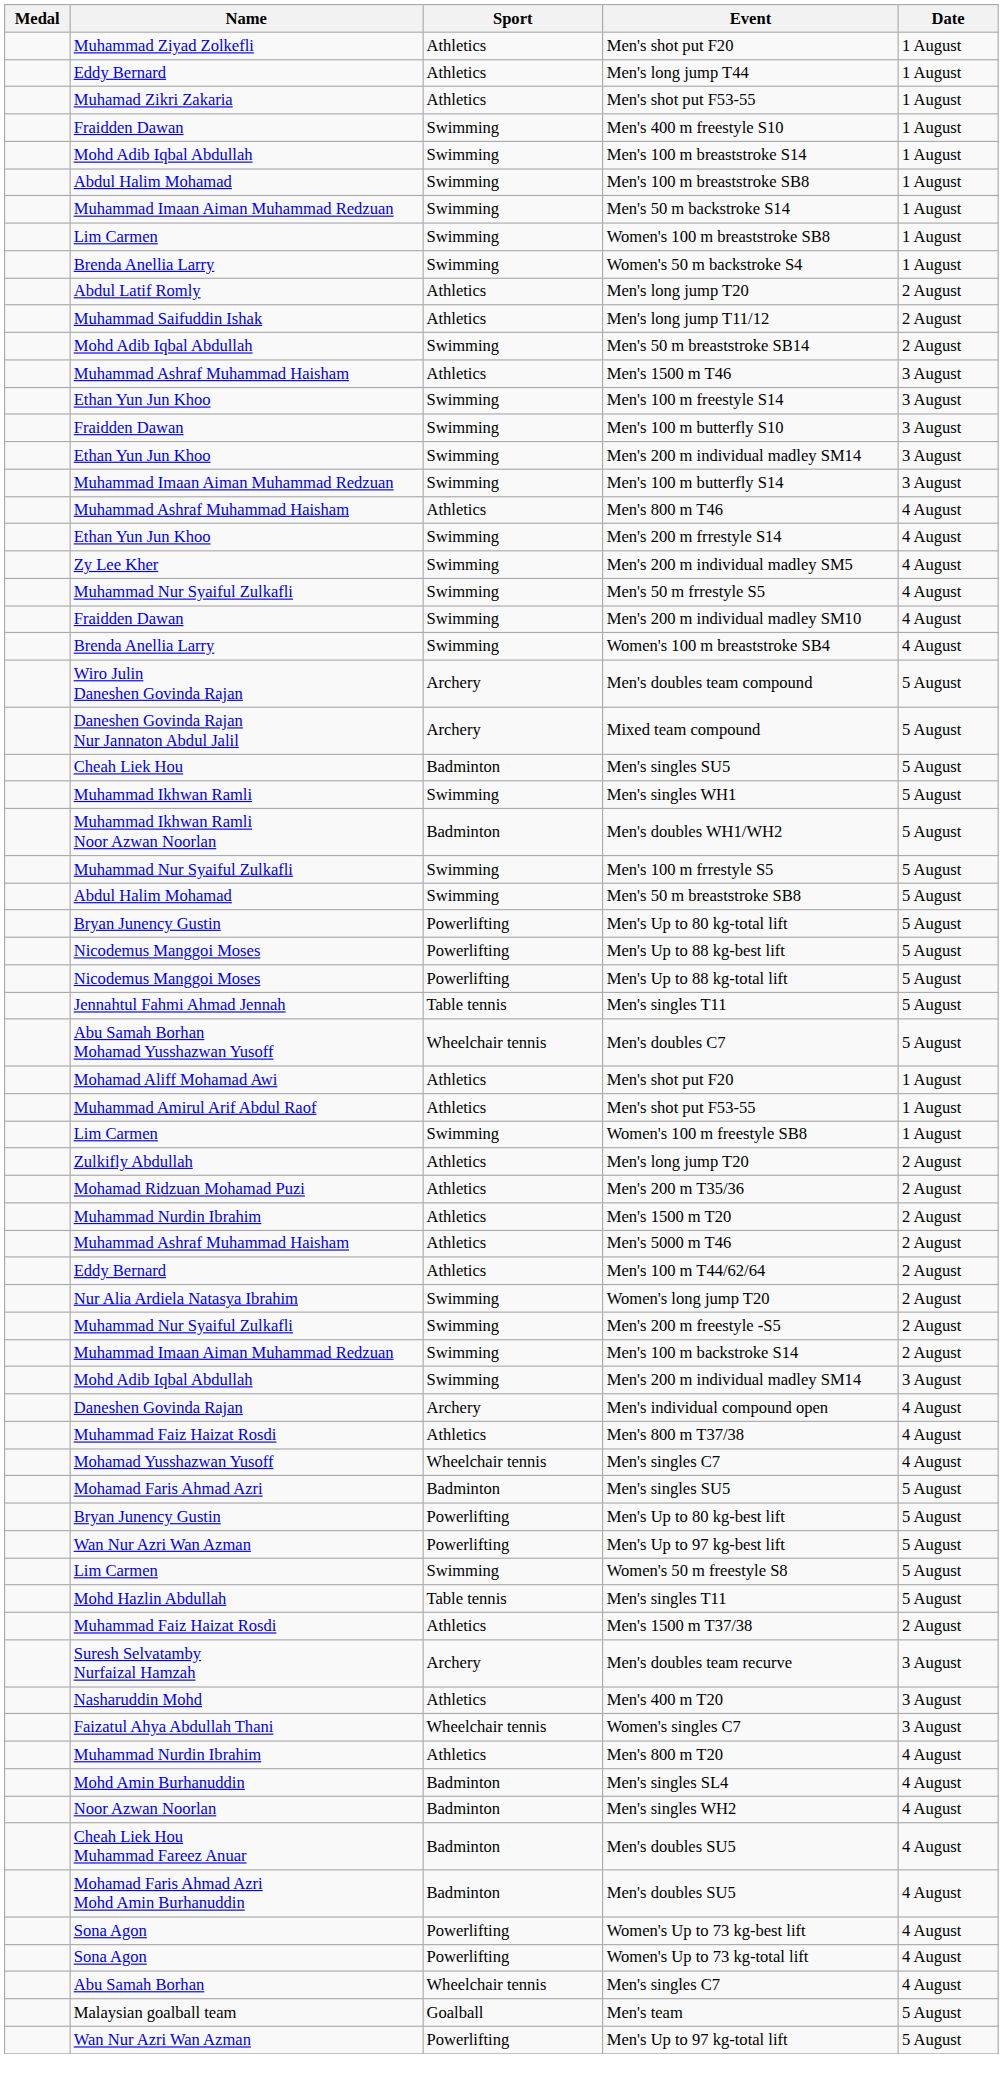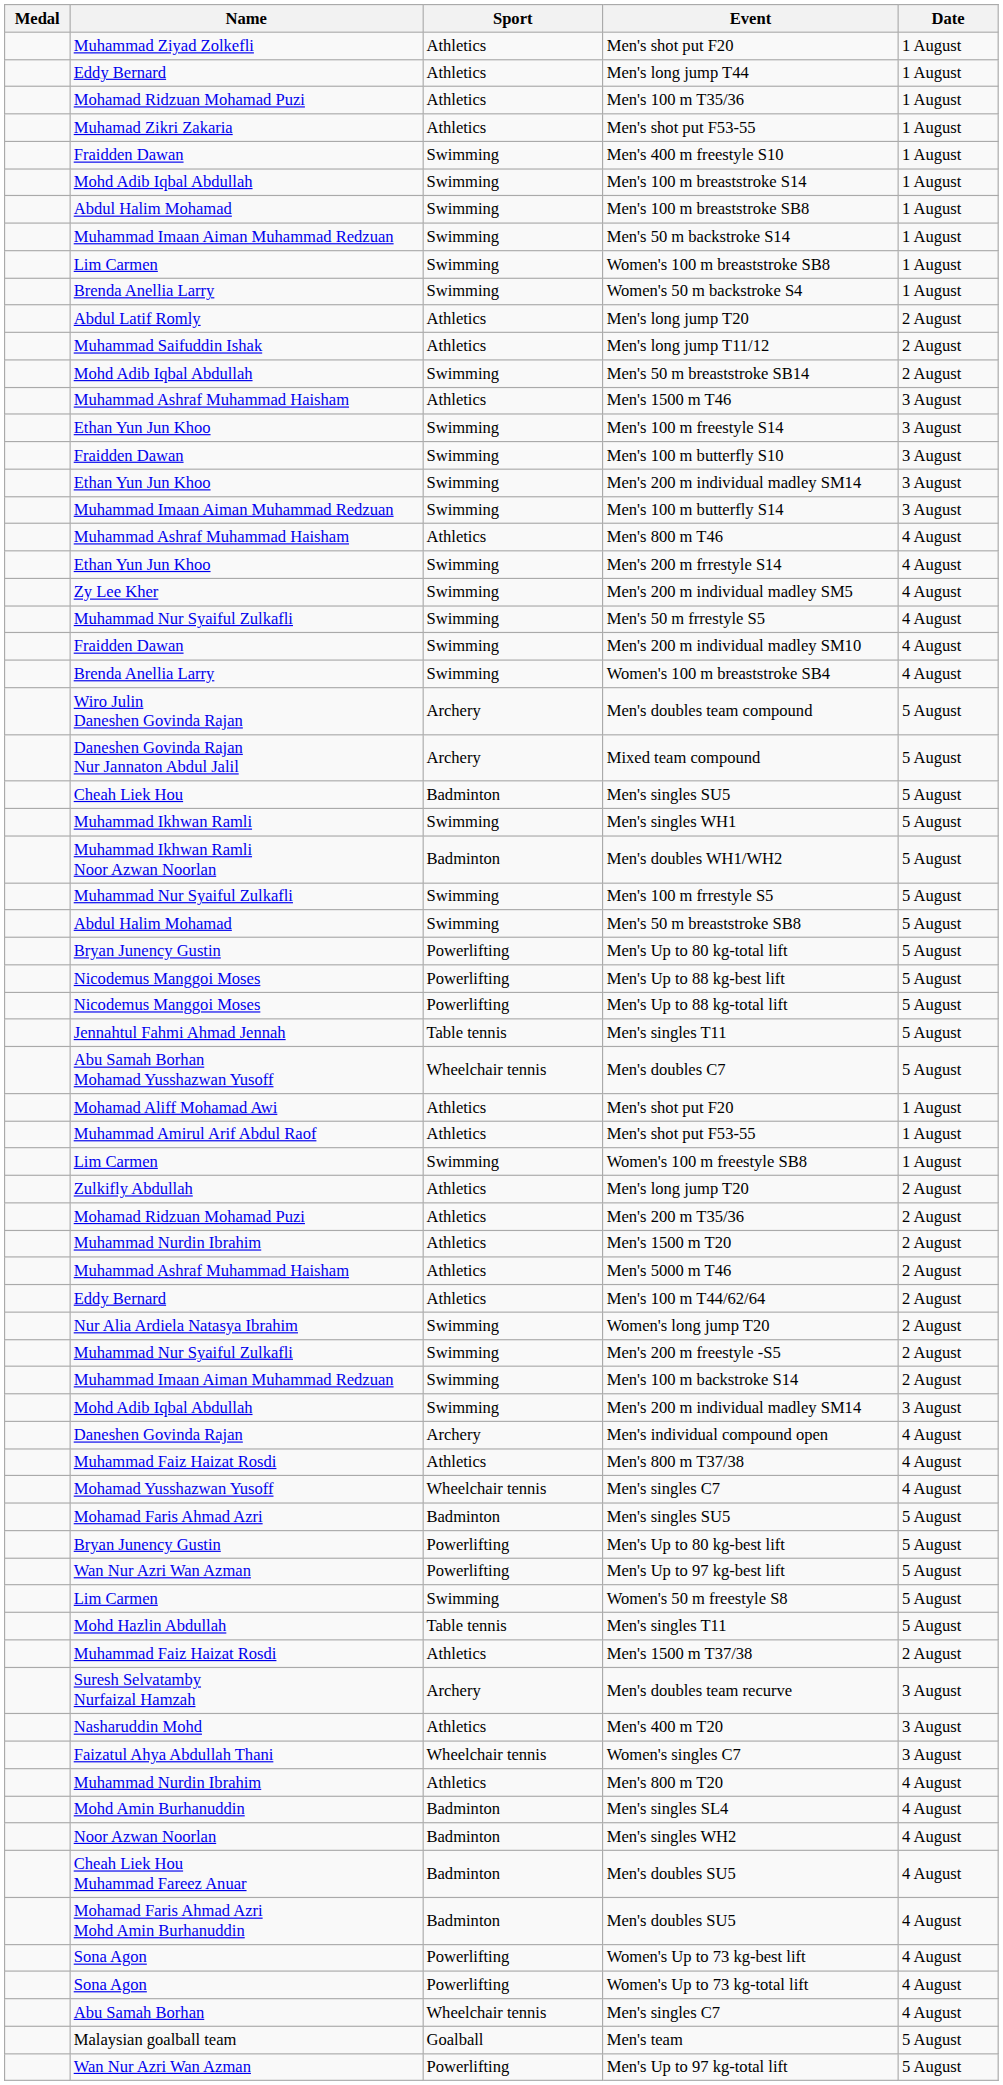 <table class="wikitable sortable" style="font-size:90%">
 <tr>
 <th width="50">Medal</th>
 <th width="300">Name</th>
 <th width="150">Sport</th>
 <th width="250">Event</th>
 <th width="80">Date</th>
 </tr>
 <tr>
 <td></td>
 <td><a href='#'>Muhammad Ziyad Zolkefli</a></td>
 <td>Athletics</td>
 <td>Men's shot put F20</td>
 <td>1 August</td>
 </tr>
 <tr>
 <td></td>
 <td><a href='#'>Eddy Bernard</a></td>
 <td>Athletics</td>
 <td>Men's long jump T44</td>
+<td>1 August</td>
+</tr>
+<tr>
+<td></td>
+<td><a href='#'>Mohamad Ridzuan Mohamad Puzi</a></td>
+<td>Athletics</td>
+<td>Men's 100 m T35/36</td>
 <td>1 August</td>
 </tr>
 <tr>
 <td></td>
 <td><a href='#'>Muhamad Zikri Zakaria</a></td>
 <td>Athletics</td>
 <td>Men's shot put F53-55</td>
 <td>1 August</td>
 </tr>
 <tr>
 <td></td>
 <td><a href='#'>Fraidden Dawan</a></td>
 <td>Swimming</td>
 <td>Men's 400 m freestyle S10</td>
 <td>1 August</td>
 </tr>
 <tr>
 <td></td>
 <td><a href='#'>Mohd Adib Iqbal Abdullah</a></td>
 <td>Swimming</td>
 <td>Men's 100 m breaststroke S14</td>
 <td>1 August</td>
 </tr>
 <tr>
 <td></td>
 <td><a href='#'>Abdul Halim Mohamad</a></td>
 <td>Swimming</td>
 <td>Men's 100 m breaststroke SB8</td>
 <td>1 August</td>
 </tr>
 <tr>
 <td></td>
 <td><a href='#'>Muhammad Imaan Aiman Muhammad Redzuan</a></td>
 <td>Swimming</td>
 <td>Men's 50 m backstroke S14</td>
 <td>1 August</td>
 </tr>
 <tr>
 <td></td>
 <td><a href='#'>Lim Carmen</a></td>
 <td>Swimming</td>
 <td>Women's 100 m breaststroke SB8</td>
 <td>1 August</td>
 </tr>
 <tr>
 <td></td>
 <td><a href='#'>Brenda Anellia Larry</a></td>
 <td>Swimming</td>
 <td>Women's 50 m backstroke S4</td>
 <td>1 August</td>
 </tr>
 <tr>
 <td></td>
 <td><a href='#'>Abdul Latif Romly</a></td>
 <td>Athletics</td>
 <td>Men's long jump T20</td>
 <td>2 August</td>
 </tr>
 <tr>
 <td></td>
 <td><a href='#'>Muhammad Saifuddin Ishak</a></td>
 <td>Athletics</td>
 <td>Men's long jump T11/12</td>
 <td>2 August</td>
 </tr>
 <tr>
 <td></td>
 <td><a href='#'>Mohd Adib Iqbal Abdullah</a></td>
 <td>Swimming</td>
 <td>Men's 50 m breaststroke SB14</td>
 <td>2 August</td>
 </tr>
 <tr>
 <td></td>
 <td><a href='#'>Muhammad Ashraf Muhammad Haisham</a></td>
 <td>Athletics</td>
 <td>Men's 1500 m T46</td>
 <td>3 August</td>
 </tr>
 <tr>
 <td></td>
 <td><a href='#'>Ethan Yun Jun Khoo</a></td>
 <td>Swimming</td>
 <td>Men's 100 m freestyle S14</td>
 <td>3 August</td>
 </tr>
 <tr>
 <td></td>
 <td><a href='#'>Fraidden Dawan</a></td>
 <td>Swimming</td>
 <td>Men's 100 m butterfly S10</td>
 <td>3 August</td>
 </tr>
 <tr>
 <td></td>
 <td><a href='#'>Ethan Yun Jun Khoo</a></td>
 <td>Swimming</td>
 <td>Men's 200 m individual madley SM14</td>
 <td>3 August</td>
 </tr>
 <tr>
 <td></td>
 <td><a href='#'>Muhammad Imaan Aiman Muhammad Redzuan</a></td>
 <td>Swimming</td>
 <td>Men's 100 m butterfly S14</td>
 <td>3 August</td>
 </tr>
 <tr>
 <td></td>
 <td><a href='#'>Muhammad Ashraf Muhammad Haisham</a></td>
 <td>Athletics</td>
 <td>Men's 800 m T46</td>
 <td>4 August</td>
 </tr>
 <tr>
 <td></td>
 <td><a href='#'>Ethan Yun Jun Khoo</a></td>
 <td>Swimming</td>
 <td>Men's 200 m frrestyle S14</td>
 <td>4 August</td>
 </tr>
 <tr>
 <td></td>
 <td><a href='#'>Zy Lee Kher</a></td>
 <td>Swimming</td>
 <td>Men's 200 m individual madley SM5</td>
 <td>4 August</td>
 </tr>
 <tr>
 <td></td>
 <td><a href='#'>Muhammad Nur Syaiful Zulkafli</a></td>
 <td>Swimming</td>
 <td>Men's 50 m frrestyle S5</td>
 <td>4 August</td>
 </tr>
 <tr>
 <td></td>
 <td><a href='#'>Fraidden Dawan</a></td>
 <td>Swimming</td>
 <td>Men's 200 m individual madley SM10</td>
 <td>4 August</td>
 </tr>
 <tr>
 <td></td>
 <td><a href='#'>Brenda Anellia Larry</a></td>
 <td>Swimming</td>
 <td>Women's 100 m breaststroke SB4</td>
 <td>4 August</td>
 </tr>
 <tr>
 <td></td>
 <td><a href='#'>Wiro Julin</a><br><a href='#'>Daneshen Govinda Rajan</a></td>
 <td>Archery</td>
 <td>Men's doubles team compound</td>
 <td>5 August</td>
 </tr>
 <tr>
 <td></td>
 <td><a href='#'>Daneshen Govinda Rajan</a><br><a href='#'>Nur Jannaton Abdul Jalil</a></td>
 <td>Archery</td>
 <td>Mixed team compound</td>
 <td>5 August</td>
 </tr>
 <tr>
 <td></td>
 <td><a href='#'>Cheah Liek Hou</a></td>
 <td>Badminton</td>
 <td>Men's singles SU5</td>
 <td>5 August</td>
 </tr>
 <tr>
 <td></td>
 <td><a href='#'>Muhammad Ikhwan Ramli</a></td>
 <td>Swimming</td>
 <td>Men's singles WH1</td>
 <td>5 August</td>
 </tr>
 <tr>
 <td></td>
 <td><a href='#'>Muhammad Ikhwan Ramli</a><br><a href='#'>Noor Azwan Noorlan</a></td>
 <td>Badminton</td>
 <td>Men's doubles WH1/WH2</td>
 <td>5 August</td>
 </tr>
 <tr>
 <td></td>
 <td><a href='#'>Muhammad Nur Syaiful Zulkafli</a></td>
 <td>Swimming</td>
 <td>Men's 100 m frrestyle S5</td>
 <td>5 August</td>
 </tr>
 <tr>
 <td></td>
 <td><a href='#'>Abdul Halim Mohamad</a></td>
 <td>Swimming</td>
 <td>Men's 50 m breaststroke SB8</td>
 <td>5 August</td>
 </tr>
 <tr>
 <td></td>
 <td><a href='#'>Bryan Junency Gustin</a></td>
 <td>Powerlifting</td>
 <td>Men's Up to 80 kg-total lift</td>
 <td>5 August</td>
 </tr>
 <tr>
 <td></td>
 <td><a href='#'>Nicodemus Manggoi Moses</a></td>
 <td>Powerlifting</td>
 <td>Men's Up to 88 kg-best lift</td>
 <td>5 August</td>
 </tr>
 <tr>
 <td></td>
 <td><a href='#'>Nicodemus Manggoi Moses</a></td>
 <td>Powerlifting</td>
 <td>Men's Up to 88 kg-total lift</td>
 <td>5 August</td>
 </tr>
 <tr>
 <td></td>
 <td><a href='#'>Jennahtul Fahmi Ahmad Jennah</a></td>
 <td>Table tennis</td>
 <td>Men's singles T11</td>
 <td>5 August</td>
 </tr>
 <tr>
 <td></td>
 <td><a href='#'>Abu Samah Borhan</a><br><a href='#'>Mohamad Yusshazwan Yusoff</a></td>
 <td>Wheelchair tennis</td>
 <td>Men's doubles C7</td>
 <td>5 August</td>
 </tr>
 <tr>
 <td></td>
 <td><a href='#'>Mohamad Aliff Mohamad Awi</a></td>
 <td>Athletics</td>
 <td>Men's shot put F20</td>
 <td>1 August</td>
 </tr>
 <tr>
 <td></td>
 <td><a href='#'>Muhammad Amirul Arif Abdul Raof</a></td>
 <td>Athletics</td>
 <td>Men's shot put F53-55</td>
 <td>1 August</td>
 </tr>
 <tr>
 <td></td>
 <td><a href='#'>Lim Carmen</a></td>
 <td>Swimming</td>
 <td>Women's 100 m freestyle SB8</td>
 <td>1 August</td>
 </tr>
 <tr>
 <td></td>
 <td><a href='#'>Zulkifly Abdullah</a></td>
 <td>Athletics</td>
 <td>Men's long jump T20</td>
 <td>2 August</td>
 </tr>
 <tr>
 <td></td>
 <td><a href='#'>Mohamad Ridzuan Mohamad Puzi</a></td>
 <td>Athletics</td>
 <td>Men's 200 m T35/36</td>
 <td>2 August</td>
 </tr>
 <tr>
 <td></td>
 <td><a href='#'>Muhammad Nurdin Ibrahim</a></td>
 <td>Athletics</td>
 <td>Men's 1500 m T20</td>
 <td>2 August</td>
 </tr>
 <tr>
 <td></td>
 <td><a href='#'>Muhammad Ashraf Muhammad Haisham</a></td>
 <td>Athletics</td>
 <td>Men's 5000 m T46</td>
 <td>2 August</td>
 </tr>
 <tr>
 <td></td>
 <td><a href='#'>Eddy Bernard</a></td>
 <td>Athletics</td>
 <td>Men's 100 m T44/62/64</td>
 <td>2 August</td>
 </tr>
 <tr>
 <td></td>
 <td><a href='#'>Nur Alia Ardiela Natasya Ibrahim</a></td>
 <td>Swimming</td>
 <td>Women's long jump T20</td>
 <td>2 August</td>
 </tr>
 <tr>
 <td></td>
 <td><a href='#'>Muhammad Nur Syaiful Zulkafli</a></td>
 <td>Swimming</td>
 <td>Men's 200 m freestyle -S5</td>
 <td>2 August</td>
 </tr>
 <tr>
 <td></td>
 <td><a href='#'>Muhammad Imaan Aiman Muhammad Redzuan</a></td>
 <td>Swimming</td>
 <td>Men's 100 m backstroke S14</td>
 <td>2 August</td>
 </tr>
 <tr>
 <td></td>
 <td><a href='#'>Mohd Adib Iqbal Abdullah</a></td>
 <td>Swimming</td>
 <td>Men's 200 m individual madley SM14</td>
 <td>3 August</td>
 </tr>
 <tr>
 <td></td>
 <td><a href='#'>Daneshen Govinda Rajan</a></td>
 <td>Archery</td>
 <td>Men's individual compound open</td>
 <td>4 August</td>
 </tr>
 <tr>
 <td></td>
 <td><a href='#'>Muhammad Faiz Haizat Rosdi</a></td>
 <td>Athletics</td>
 <td>Men's 800 m T37/38</td>
 <td>4 August</td>
 </tr>
 <tr>
 <td></td>
 <td><a href='#'>Mohamad Yusshazwan Yusoff</a></td>
 <td>Wheelchair tennis</td>
 <td>Men's singles C7</td>
 <td>4 August</td>
 </tr>
 <tr>
 <td></td>
 <td><a href='#'>Mohamad Faris Ahmad Azri</a></td>
 <td>Badminton</td>
 <td>Men's singles SU5</td>
 <td>5 August</td>
 </tr>
 <tr>
 <td></td>
 <td><a href='#'>Bryan Junency Gustin</a></td>
 <td>Powerlifting</td>
 <td>Men's Up to 80 kg-best lift</td>
 <td>5 August</td>
 </tr>
 <tr>
 <td></td>
 <td><a href='#'>Wan Nur Azri Wan Azman</a></td>
 <td>Powerlifting</td>
 <td>Men's Up to 97 kg-best lift</td>
 <td>5 August</td>
 </tr>
 <tr>
 <td></td>
 <td><a href='#'>Lim Carmen</a></td>
 <td>Swimming</td>
 <td>Women's 50 m freestyle S8</td>
 <td>5 August</td>
 </tr>
 <tr>
 <td></td>
 <td><a href='#'>Mohd Hazlin Abdullah</a></td>
 <td>Table tennis</td>
 <td>Men's singles T11</td>
 <td>5 August</td>
 </tr>
 <tr>
 <td></td>
 <td><a href='#'>Muhammad Faiz Haizat Rosdi</a></td>
 <td>Athletics</td>
 <td>Men's 1500 m T37/38</td>
 <td>2 August</td>
 </tr>
 <tr>
 <td></td>
 <td><a href='#'>Suresh Selvatamby</a><br><a href='#'>Nurfaizal Hamzah</a></td>
 <td>Archery</td>
 <td>Men's doubles team recurve</td>
 <td>3 August</td>
 </tr>
 <tr>
 <td></td>
 <td><a href='#'>Nasharuddin Mohd</a></td>
 <td>Athletics</td>
 <td>Men's 400 m T20</td>
 <td>3 August</td>
 </tr>
 <tr>
 <td></td>
 <td><a href='#'>Faizatul Ahya Abdullah Thani</a></td>
 <td>Wheelchair tennis</td>
 <td>Women's singles C7</td>
 <td>3 August</td>
 </tr>
 <tr>
 <td></td>
 <td><a href='#'>Muhammad Nurdin Ibrahim</a></td>
 <td>Athletics</td>
 <td>Men's 800 m T20</td>
 <td>4 August</td>
 </tr>
 <tr>
 <td></td>
 <td><a href='#'>Mohd Amin Burhanuddin</a></td>
 <td>Badminton</td>
 <td>Men's singles SL4</td>
 <td>4 August</td>
 </tr>
 <tr>
 <td></td>
 <td><a href='#'>Noor Azwan Noorlan</a></td>
 <td>Badminton</td>
 <td>Men's singles WH2</td>
 <td>4 August</td>
 </tr>
 <tr>
 <td></td>
 <td><a href='#'>Cheah Liek Hou</a><br><a href='#'>Muhammad Fareez Anuar</a></td>
 <td>Badminton</td>
 <td>Men's doubles SU5</td>
 <td>4 August</td>
 </tr>
 <tr>
 <td></td>
 <td><a href='#'>Mohamad Faris Ahmad Azri</a><br><a href='#'>Mohd Amin Burhanuddin</a></td>
 <td>Badminton</td>
 <td>Men's doubles SU5</td>
 <td>4 August</td>
 </tr>
 <tr>
 <td></td>
 <td><a href='#'>Sona Agon</a></td>
 <td>Powerlifting</td>
 <td>Women's Up to 73 kg-best lift</td>
 <td>4 August</td>
 </tr>
 <tr>
 <td></td>
 <td><a href='#'>Sona Agon</a></td>
 <td>Powerlifting</td>
 <td>Women's Up to 73 kg-total lift</td>
 <td>4 August</td>
 </tr>
 <tr>
 <td></td>
 <td><a href='#'>Abu Samah Borhan</a></td>
 <td>Wheelchair tennis</td>
 <td>Men's singles C7</td>
 <td>4 August</td>
 </tr>
 <tr>
 <td></td>
 <td>Malaysian goalball team</td>
 <td>Goalball</td>
 <td>Men's team</td>
 <td>5 August</td>
 </tr>
 <tr>
 <td></td>
 <td><a href='#'>Wan Nur Azri Wan Azman</a></td>
 <td>Powerlifting</td>
 <td>Men's Up to 97 kg-total lift</td>
 <td>5 August</td>
 </tr>
 </table>
